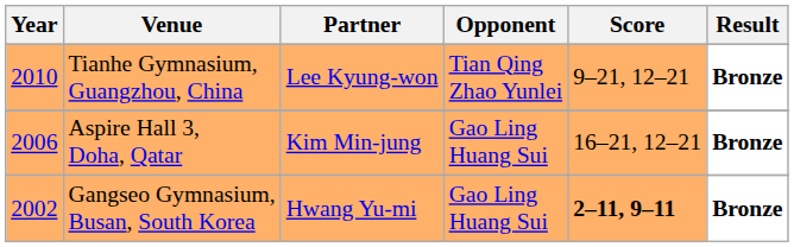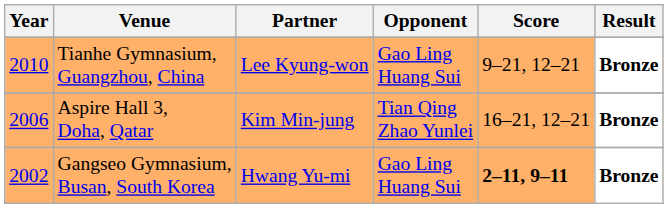 <table class="sortable wikitable" style="font-size: 90%;">
 <tr>
 <th>Year</th>
 <th>Venue</th>
 <th>Partner</th>
 <th>Opponent</th>
 <th>Score</th>
 <th>Result</th>
 </tr>
 <tr>
 </tr>
 <tr style="background:#FFB069">
 <td align="center"><a href='#'>2010</a></td>
 <td align="left">Tianhe Gymnasium,<br><a href='#'>Guangzhou</a>, <a href='#'>China</a></td>
 <td align="left"> <a href='#'>Lee Kyung-won</a></td>
-<td align="left"> <a href='#'>Tian Qing</a><br> <a href='#'>Zhao Yunlei</a></td>
+<td align="left"> <a href='#'>Gao Ling</a><br> <a href='#'>Huang Sui</a></td>
 <td align="left">9–21, 12–21</td>
 <td style="text-align:left; background:white"> <strong>Bronze</strong></td>
 </tr>
 <tr>
 </tr>
 <tr style="background:#FFB069">
 <td align="center"><a href='#'>2006</a></td>
 <td align="left">Aspire Hall 3,<br><a href='#'>Doha</a>, <a href='#'>Qatar</a></td>
 <td align="left"> <a href='#'>Kim Min-jung</a></td>
-<td align="left"> <a href='#'>Gao Ling</a><br> <a href='#'>Huang Sui</a></td>
+<td align="left"> <a href='#'>Tian Qing</a><br> <a href='#'>Zhao Yunlei</a></td>
 <td align="left">16–21, 12–21</td>
 <td style="text-align:left; background:white"> <strong>Bronze</strong></td>
 </tr>
 <tr>
 </tr>
 <tr style="background:#FFB069">
 <td align="center"><a href='#'>2002</a></td>
 <td align="left">Gangseo Gymnasium,<br><a href='#'>Busan</a>, <a href='#'>South Korea</a></td>
 <td align="left"> <a href='#'>Hwang Yu-mi</a></td>
 <td align="left"> <a href='#'>Gao Ling</a><br> <a href='#'>Huang Sui</a></td>
 <td align="left"><strong>2–11, 9–11</strong></td>
 <td style="text-align:left; background:white"> <strong>Bronze</strong></td>
 </tr>
 </table>
